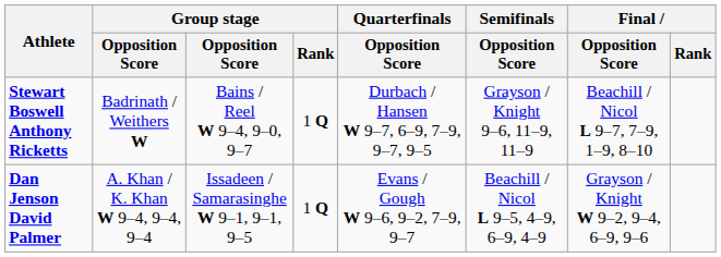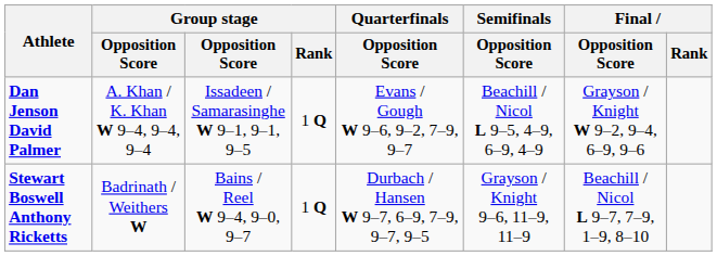 <table class=wikitable style="font-size:90%;text-align:center">
 <tr>
 <th rowspan="2">Athlete</th>
 <th colspan=3>Group stage</th>
 <th>Quarterfinals</th>
 <th>Semifinals</th>
 <th colspan=2>Final / </th>
 </tr>
 <tr style="font-size:95%">
 <th>Opposition<br>Score</th>
 <th>Opposition<br>Score</th>
 <th>Rank</th>
 <th>Opposition<br>Score</th>
 <th>Opposition<br>Score</th>
 <th>Opposition<br>Score</th>
 <th>Rank</th>
 </tr>
 <tr>
+<td align=left><strong><a href='#'>Dan Jenson</a><br><a href='#'>David Palmer</a></strong></td>
+<td> <a href='#'>A. Khan</a> / <br> <a href='#'>K. Khan</a> <br> <strong>W</strong> 9–4, 9–4, 9–4</td>
+<td> <a href='#'>Issadeen</a> / <br> <a href='#'>Samarasinghe</a> <br> <strong>W</strong> 9–1, 9–1, 9–5</td>
+<td>1 <strong>Q</strong></td>
+<td> <a href='#'>Evans</a> / <br> <a href='#'>Gough</a> <br> <strong>W</strong> 9–6, 9–2, 7–9, 9–7</td>
+<td> <a href='#'>Beachill</a> / <br> <a href='#'>Nicol</a> <br> <strong>L</strong> 9–5, 4–9, 6–9, 4–9</td>
+<td> <a href='#'>Grayson</a> / <br> <a href='#'>Knight</a> <br> <strong>W</strong> 9–2, 9–4, 6–9, 9–6</td>
+<td></td>
+</tr>
+<tr>
 <td align=left><strong><a href='#'>Stewart Boswell</a><br><a href='#'>Anthony Ricketts</a></strong></td>
 <td> <a href='#'>Badrinath</a> / <br> <a href='#'>Weithers</a> <br> <strong>W</strong> </td>
 <td> <a href='#'>Bains</a> / <br> <a href='#'>Reel</a> <br> <strong>W</strong> 9–4, 9–0, 9–7</td>
 <td>1 <strong>Q</strong></td>
 <td> <a href='#'>Durbach</a> / <br> <a href='#'>Hansen</a> <br> <strong>W</strong> 9–7, 6–9, 7–9, 9–7, 9–5</td>
 <td> <a href='#'>Grayson</a> / <br> <a href='#'>Knight</a> <br> 9–6, 11–9, 11–9</td>
 <td> <a href='#'>Beachill</a> / <br> <a href='#'>Nicol</a> <br> <strong>L</strong> 9–7, 7–9, 1–9, 8–10</td>
 <td></td>
 </tr>
-<tr>
-<td align=left><strong><a href='#'>Dan Jenson</a><br><a href='#'>David Palmer</a></strong></td>
-<td> <a href='#'>A. Khan</a> / <br> <a href='#'>K. Khan</a> <br> <strong>W</strong> 9–4, 9–4, 9–4</td>
-<td> <a href='#'>Issadeen</a> / <br> <a href='#'>Samarasinghe</a> <br> <strong>W</strong> 9–1, 9–1, 9–5</td>
-<td>1 <strong>Q</strong></td>
-<td> <a href='#'>Evans</a> / <br> <a href='#'>Gough</a> <br> <strong>W</strong> 9–6, 9–2, 7–9, 9–7</td>
-<td> <a href='#'>Beachill</a> / <br> <a href='#'>Nicol</a> <br> <strong>L</strong> 9–5, 4–9, 6–9, 4–9</td>
-<td> <a href='#'>Grayson</a> / <br> <a href='#'>Knight</a> <br> <strong>W</strong> 9–2, 9–4, 6–9, 9–6</td>
-<td></td>
-</tr>
 </table>
